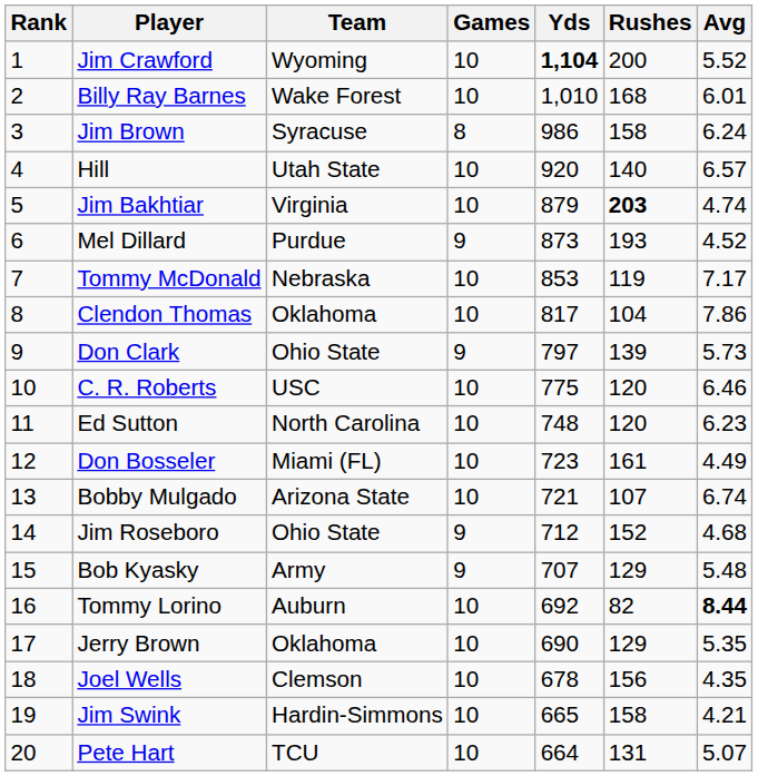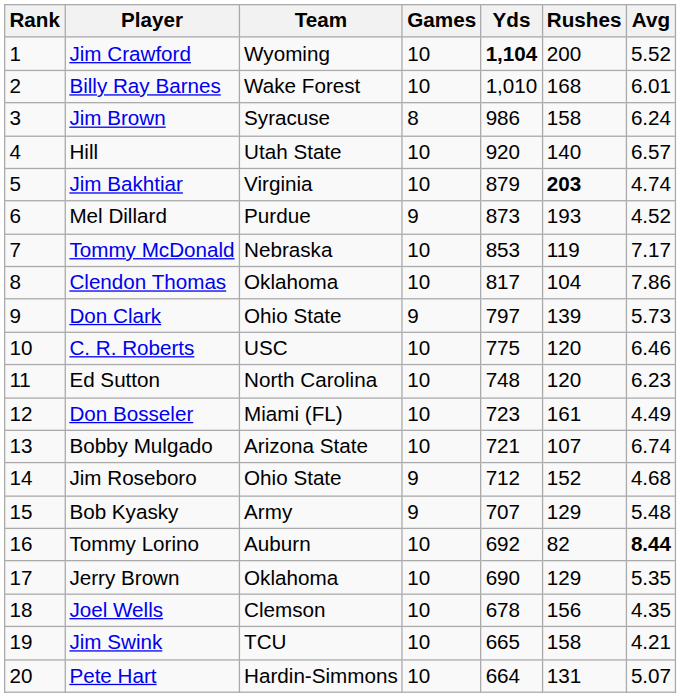 <table class="wikitable sortable">
 <tr>
 <th>Rank</th>
 <th>Player</th>
 <th>Team</th>
 <th>Games</th>
 <th>Yds</th>
 <th>Rushes</th>
 <th>Avg</th>
 </tr>
 <tr>
 <td>1</td>
 <td><a href='#'>Jim Crawford</a></td>
 <td>Wyoming</td>
 <td>10</td>
 <td><strong>1,104</strong></td>
 <td>200</td>
 <td>5.52</td>
 </tr>
 <tr>
 <td>2</td>
 <td><a href='#'>Billy Ray Barnes</a></td>
 <td>Wake Forest</td>
 <td>10</td>
 <td>1,010</td>
 <td>168</td>
 <td>6.01</td>
 </tr>
 <tr>
 <td>3</td>
 <td><a href='#'>Jim Brown</a></td>
 <td>Syracuse</td>
 <td>8</td>
 <td>986</td>
 <td>158</td>
 <td>6.24</td>
 </tr>
 <tr>
 <td>4</td>
 <td>Hill</td>
 <td>Utah State</td>
 <td>10</td>
 <td>920</td>
 <td>140</td>
 <td>6.57</td>
 </tr>
 <tr>
 <td>5</td>
 <td><a href='#'>Jim Bakhtiar</a></td>
 <td>Virginia</td>
 <td>10</td>
 <td>879</td>
 <td><strong>203</strong></td>
 <td>4.74</td>
 </tr>
 <tr>
 <td>6</td>
 <td>Mel Dillard</td>
 <td>Purdue</td>
 <td>9</td>
 <td>873</td>
 <td>193</td>
 <td>4.52</td>
 </tr>
 <tr>
 <td>7</td>
 <td><a href='#'>Tommy McDonald</a></td>
 <td>Nebraska</td>
 <td>10</td>
 <td>853</td>
 <td>119</td>
 <td>7.17</td>
 </tr>
 <tr>
 <td>8</td>
 <td><a href='#'>Clendon Thomas</a></td>
 <td>Oklahoma</td>
 <td>10</td>
 <td>817</td>
 <td>104</td>
 <td>7.86</td>
 </tr>
 <tr>
 <td>9</td>
 <td><a href='#'>Don Clark</a></td>
 <td>Ohio State</td>
 <td>9</td>
 <td>797</td>
 <td>139</td>
 <td>5.73</td>
 </tr>
 <tr>
 <td>10</td>
 <td><a href='#'>C. R. Roberts</a></td>
 <td>USC</td>
 <td>10</td>
 <td>775</td>
 <td>120</td>
 <td>6.46</td>
 </tr>
 <tr>
 <td>11</td>
 <td>Ed Sutton</td>
 <td>North Carolina</td>
 <td>10</td>
 <td>748</td>
 <td>120</td>
 <td>6.23</td>
 </tr>
 <tr>
 <td>12</td>
 <td><a href='#'>Don Bosseler</a></td>
 <td>Miami (FL)</td>
 <td>10</td>
 <td>723</td>
 <td>161</td>
 <td>4.49</td>
 </tr>
 <tr>
 <td>13</td>
 <td>Bobby Mulgado</td>
 <td>Arizona State</td>
 <td>10</td>
 <td>721</td>
 <td>107</td>
 <td>6.74</td>
 </tr>
 <tr>
 <td>14</td>
 <td>Jim Roseboro</td>
 <td>Ohio State</td>
 <td>9</td>
 <td>712</td>
 <td>152</td>
 <td>4.68</td>
 </tr>
 <tr>
 <td>15</td>
 <td>Bob Kyasky</td>
 <td>Army</td>
 <td>9</td>
 <td>707</td>
 <td>129</td>
 <td>5.48</td>
 </tr>
 <tr>
 <td>16</td>
 <td>Tommy Lorino</td>
 <td>Auburn</td>
 <td>10</td>
 <td>692</td>
 <td>82</td>
 <td><strong>8.44</strong></td>
 </tr>
 <tr>
 <td>17</td>
 <td>Jerry Brown</td>
 <td>Oklahoma</td>
 <td>10</td>
 <td>690</td>
 <td>129</td>
 <td>5.35</td>
 </tr>
 <tr>
 <td>18</td>
 <td><a href='#'>Joel Wells</a></td>
 <td>Clemson</td>
 <td>10</td>
 <td>678</td>
 <td>156</td>
 <td>4.35</td>
 </tr>
 <tr>
 <td>19</td>
 <td><a href='#'>Jim Swink</a></td>
-<td>Hardin-Simmons</td>
+<td>TCU</td>
 <td>10</td>
 <td>665</td>
 <td>158</td>
 <td>4.21</td>
 </tr>
 <tr>
 <td>20</td>
 <td><a href='#'>Pete Hart</a></td>
-<td>TCU</td>
+<td>Hardin-Simmons</td>
 <td>10</td>
 <td>664</td>
 <td>131</td>
 <td>5.07</td>
 </tr>
 </table>
